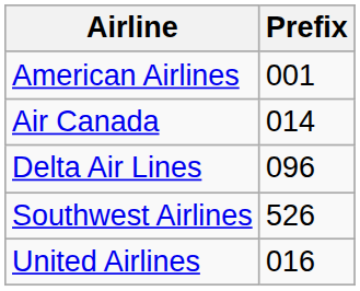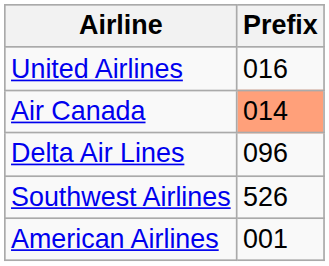 <table class="wikitable">
 <tr>
 <th>Airline</th>
 <th>Prefix</th>
 </tr>
 <tr>
-<td><a href='#'>American Airlines</a></td>
-<td>001</td>
+<td><a href='#'>United Airlines</a></td>
+<td>016</td>
 </tr>
 <tr>
 <td><a href='#'>Air Canada</a></td>
-<td>014</td>
+<td style="background: lightsalmon;">014</td>
 </tr>
 <tr>
 <td><a href='#'>Delta Air Lines</a></td>
 <td>096</td>
 </tr>
 <tr>
 <td><a href='#'>Southwest Airlines</a></td>
 <td>526</td>
 </tr>
 <tr>
-<td><a href='#'>United Airlines</a></td>
-<td>016</td>
+<td><a href='#'>American Airlines</a></td>
+<td>001</td>
 </tr>
 </table>
